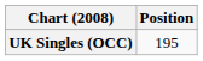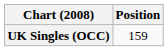 <table class="wikitable plainrowheaders" style="text-align:center">
 <tr>
 <th scope="col">Chart (2008)</th>
 <th scope="col">Position</th>
 </tr>
 <tr>
 <th scope="row">UK Singles (OCC)</th>
-<td align="center">195</td>
+<td align="center">159</td>
 </tr>
 </table>
